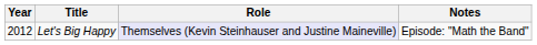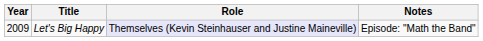 <table class="wikitable sortable">
 <tr>
 <th>Year</th>
 <th>Title</th>
 <th>Role</th>
 <th>Notes</th>
 </tr>
 <tr>
-<td>2012</td>
+<td>2009</td>
 <td><em>Let's Big Happy</em></td>
 <td style="background: lavender;">Themselves (Kevin Steinhauser and Justine Maineville)</td>
 <td>Episode: "Math the Band"</td>
 </tr>
 </table>
